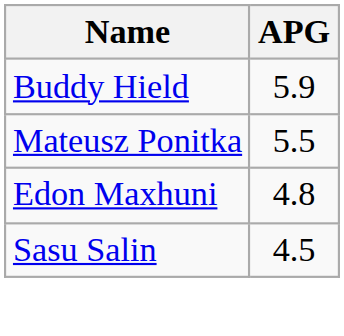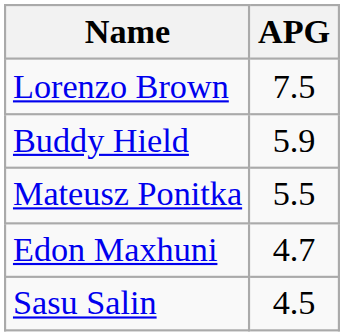 <table class=wikitable>
 <tr>
 <th>Name</th>
 <th>APG</th>
+</tr>
+<tr>
+<td> <a href='#'>Lorenzo Brown</a></td>
+<td align=center>7.5</td>
 </tr>
 <tr>
 <td> <a href='#'>Buddy Hield</a></td>
 <td align=center>5.9</td>
 </tr>
 <tr>
 <td> <a href='#'>Mateusz Ponitka</a></td>
 <td align=center>5.5</td>
 </tr>
 <tr>
 <td> <a href='#'>Edon Maxhuni</a></td>
-<td align=center>4.8</td>
+<td align=center>4.7</td>
 </tr>
 <tr>
 <td> <a href='#'>Sasu Salin</a></td>
 <td align=center>4.5</td>
 </tr>
 </table>
